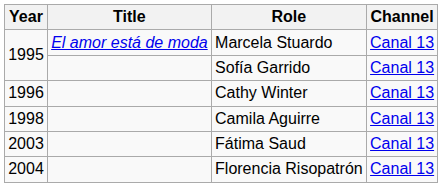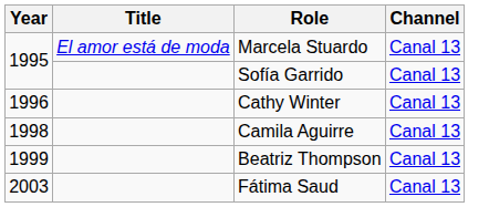 <table class="wikitable">
 <tr>
 <th>Year</th>
 <th>Title</th>
 <th>Role</th>
 <th>Channel</th>
 </tr>
 <tr>
 <td rowspan="2">1995</td>
 <td><em><a href='#'>El amor está de moda</a></em></td>
 <td>Marcela Stuardo</td>
 <td><a href='#'>Canal 13</a></td>
 </tr>
 <tr>
 <td><em></em></td>
 <td>Sofía Garrido</td>
 <td><a href='#'>Canal 13</a></td>
 </tr>
 <tr>
 <td>1996</td>
 <td><em></em></td>
 <td>Cathy Winter</td>
 <td><a href='#'>Canal 13</a></td>
 </tr>
 <tr>
 <td>1998</td>
 <td><em></em></td>
 <td>Camila Aguirre</td>
 <td><a href='#'>Canal 13</a></td>
 </tr>
 <tr>
+<td>1999</td>
+<td><em></em></td>
+<td>Beatriz Thompson</td>
+<td><a href='#'>Canal 13</a></td>
+</tr>
+<tr>
 <td>2003</td>
 <td><em></em></td>
 <td>Fátima Saud</td>
 <td><a href='#'>Canal 13</a></td>
 </tr>
-<tr>
-<td>2004</td>
-<td><em></em></td>
-<td>Florencia Risopatrón</td>
-<td><a href='#'>Canal 13</a></td>
-</tr>
 </table>
